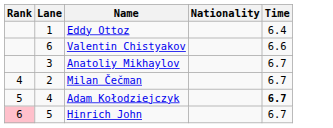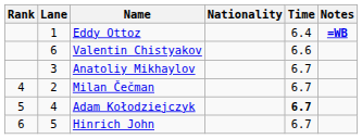 <table class="wikitable sortable" style="text-align:center">
 <tr>
 <th>Rank</th>
 <th>Lane</th>
 <th>Name</th>
 <th>Nationality</th>
 <th>Time</th>
+<th>Notes</th>
 </tr>
 <tr>
 <td></td>
 <td>1</td>
 <td align="left"><a href='#'>Eddy Ottoz</a></td>
 <td align=left></td>
 <td>6.4</td>
+<td><strong><a href='#'>=WB</a></strong></td>
 </tr>
 <tr>
 <td></td>
 <td>6</td>
 <td align="left"><a href='#'>Valentin Chistyakov</a></td>
 <td align=left></td>
 <td>6.6</td>
+<td></td>
 </tr>
 <tr>
 <td></td>
 <td>3</td>
 <td align="left"><a href='#'>Anatoliy Mikhaylov</a></td>
 <td align=left></td>
 <td>6.7</td>
+<td></td>
 </tr>
 <tr>
 <td>4</td>
 <td>2</td>
 <td align="left"><a href='#'>Milan Čečman</a></td>
 <td align=left></td>
 <td>6.7</td>
+<td></td>
 </tr>
 <tr>
 <td>5</td>
 <td>4</td>
 <td align="left"><a href='#'>Adam Kołodziejczyk</a></td>
 <td align=left></td>
 <td><strong>6.7</strong></td>
+<td></td>
 </tr>
 <tr>
-<td style="background: pink;">6</td>
+<td>6</td>
 <td>5</td>
 <td align="left"><a href='#'>Hinrich John</a></td>
 <td align=left></td>
 <td>6.7</td>
+<td></td>
 </tr>
 </table>
